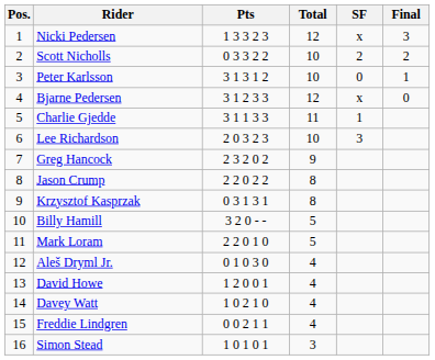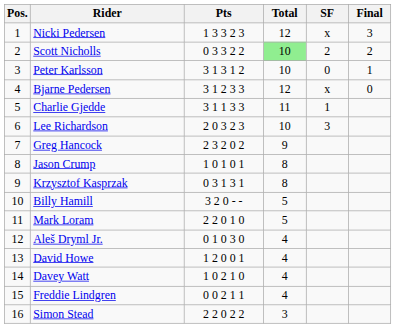 <table class=wikitable>
 <tr>
 <th width=25px>Pos.</th>
 <th width=200px>Rider</th>
 <th width=100px>Pts</th>
 <th width=50px>Total</th>
 <th width=50px>SF</th>
 <th width=50px>Final</th>
 </tr>
 <tr align=center >
 <td>1</td>
 <td align=left> <a href='#'>Nicki Pedersen</a></td>
 <td>1	3	3	2	3</td>
 <td>12</td>
 <td>x</td>
 <td>3</td>
 </tr>
 <tr align=center>
 <td>2</td>
 <td align=left> <a href='#'>Scott Nicholls</a></td>
 <td>0	3	3	2	2</td>
-<td>10</td>
+<td style="background: lightgreen;">10</td>
 <td>2</td>
 <td>2</td>
 </tr>
 <tr align=center>
 <td>3</td>
 <td align=left> <a href='#'>Peter Karlsson</a></td>
 <td>3	1	3	1	2</td>
 <td>10</td>
 <td>0</td>
 <td>1</td>
 </tr>
 <tr align=center>
 <td>4</td>
 <td align=left> <a href='#'>Bjarne Pedersen</a></td>
 <td>3	1	2	3	3</td>
 <td>12</td>
 <td>x</td>
 <td>0</td>
 </tr>
 <tr align=center>
 <td>5</td>
 <td align=left> <a href='#'>Charlie Gjedde</a></td>
 <td>3	1	1	3	3</td>
 <td>11</td>
 <td>1</td>
 <td></td>
 </tr>
 <tr align=center>
 <td>6</td>
 <td align=left> <a href='#'>Lee Richardson</a></td>
 <td>2	0	3	2	3</td>
 <td>10</td>
 <td>3</td>
 <td></td>
 </tr>
 <tr align=center>
 <td>7</td>
 <td align=left> <a href='#'>Greg Hancock</a></td>
 <td>2	3	2	0	2</td>
 <td>9</td>
 <td></td>
 <td></td>
 </tr>
 <tr align=center>
 <td>8</td>
 <td align=left> <a href='#'>Jason Crump</a></td>
-<td>2	2	0	2	2</td>
+<td>1	0	1	0	1</td>
 <td>8</td>
 <td></td>
 <td></td>
 </tr>
 <tr align=center>
 <td>9</td>
 <td align=left> <a href='#'>Krzysztof Kasprzak</a></td>
 <td>0	3	1	3	1</td>
 <td>8</td>
 <td></td>
 <td></td>
 </tr>
 <tr align=center>
 <td>10</td>
 <td align=left> <a href='#'>Billy Hamill</a></td>
 <td>3	2	0	- -</td>
 <td>5</td>
 <td></td>
 <td></td>
 </tr>
 <tr align=center>
 <td>11</td>
 <td align=left> <a href='#'>Mark Loram</a></td>
 <td>2	2	0	1	0</td>
 <td>5</td>
 <td></td>
 <td></td>
 </tr>
 <tr align=center>
 <td>12</td>
 <td align=left> <a href='#'>Aleš Dryml Jr.</a></td>
 <td>0	1	0	3	0</td>
 <td>4</td>
 <td></td>
 <td></td>
 </tr>
 <tr align=center>
 <td>13</td>
 <td align=left> <a href='#'>David Howe</a></td>
 <td>1	2	0	0	1</td>
 <td>4</td>
 <td></td>
 <td></td>
 </tr>
 <tr align=center>
 <td>14</td>
 <td align=left> <a href='#'>Davey Watt</a></td>
 <td>1	0	2	1	0</td>
 <td>4</td>
 <td></td>
 <td></td>
 </tr>
 <tr align=center>
 <td>15</td>
 <td align=left> <a href='#'>Freddie Lindgren</a></td>
 <td>0	0	2	1	1</td>
 <td>4</td>
 <td></td>
 <td></td>
 </tr>
 <tr align=center>
 <td>16</td>
 <td align=left> <a href='#'>Simon Stead</a></td>
-<td>1	0	1	0	1</td>
+<td>2	2	0	2	2</td>
 <td>3</td>
 <td></td>
 <td></td>
 </tr>
 </table>
